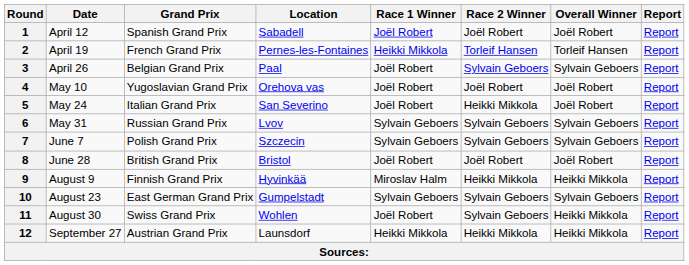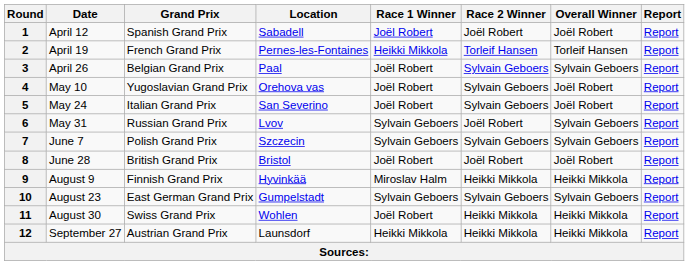 <table class="wikitable" style="font-size: 95%;">
 <tr>
 <th align=center>Round</th>
 <th align=center>Date</th>
 <th align=center>Grand Prix</th>
 <th align=center>Location</th>
 <th align=center>Race 1 Winner</th>
 <th align=center>Race 2 Winner</th>
 <th align=center>Overall Winner</th>
 <th align=center>Report</th>
 </tr>
 <tr>
 <th>1</th>
 <td>April 12</td>
 <td> Spanish Grand Prix</td>
 <td><a href='#'>Sabadell</a></td>
 <td> <a href='#'>Joël Robert</a></td>
 <td> Joël Robert</td>
 <td> Joël Robert</td>
 <td><a href='#'>Report</a></td>
 </tr>
 <tr>
 <th>2</th>
 <td>April 19</td>
 <td> French Grand Prix</td>
 <td><a href='#'>Pernes-les-Fontaines</a></td>
 <td> <a href='#'>Heikki Mikkola</a></td>
 <td> <a href='#'>Torleif Hansen</a></td>
 <td> Torleif Hansen</td>
 <td><a href='#'>Report</a></td>
 </tr>
 <tr>
 <th>3</th>
 <td>April 26</td>
 <td> Belgian Grand Prix</td>
 <td><a href='#'>Paal</a></td>
 <td> Joël Robert</td>
 <td> <a href='#'>Sylvain Geboers</a></td>
 <td> Sylvain Geboers</td>
 <td><a href='#'>Report</a></td>
 </tr>
 <tr>
 <th>4</th>
 <td>May 10</td>
 <td> Yugoslavian Grand Prix</td>
 <td><a href='#'>Orehova vas</a></td>
 <td> Joël Robert</td>
-<td> Joël Robert</td>
+<td> Sylvain Geboers</td>
 <td> Joël Robert</td>
 <td><a href='#'>Report</a></td>
 </tr>
 <tr>
 <th>5</th>
 <td>May 24</td>
 <td> Italian Grand Prix</td>
 <td><a href='#'>San Severino</a></td>
 <td> Joël Robert</td>
-<td> Heikki Mikkola</td>
+<td> Sylvain Geboers</td>
 <td> Joël Robert</td>
 <td><a href='#'>Report</a></td>
 </tr>
 <tr>
 <th>6</th>
 <td>May 31</td>
 <td> Russian Grand Prix</td>
 <td><a href='#'>Lvov</a></td>
 <td> Sylvain Geboers</td>
-<td> Sylvain Geboers</td>
+<td> Joël Robert</td>
 <td> Sylvain Geboers</td>
 <td><a href='#'>Report</a></td>
 </tr>
 <tr>
 <th>7</th>
 <td>June 7</td>
 <td> Polish Grand Prix</td>
 <td><a href='#'>Szczecin</a></td>
 <td> Sylvain Geboers</td>
 <td> Sylvain Geboers</td>
 <td> Sylvain Geboers</td>
 <td><a href='#'>Report</a></td>
 </tr>
 <tr>
 <th>8</th>
 <td>June 28</td>
 <td> British Grand Prix</td>
 <td><a href='#'>Bristol</a></td>
 <td> Joël Robert</td>
 <td> Joël Robert</td>
 <td> Joël Robert</td>
 <td><a href='#'>Report</a></td>
 </tr>
 <tr>
 <th>9</th>
 <td>August 9</td>
 <td> Finnish Grand Prix</td>
 <td><a href='#'>Hyvinkää</a></td>
 <td> Miroslav Halm</td>
 <td> Heikki Mikkola</td>
 <td> Heikki Mikkola</td>
 <td><a href='#'>Report</a></td>
 </tr>
 <tr>
 <th>10</th>
 <td>August 23</td>
 <td> East German Grand Prix</td>
 <td><a href='#'>Gumpelstadt</a></td>
 <td> Sylvain Geboers</td>
 <td> Sylvain Geboers</td>
 <td> Sylvain Geboers</td>
 <td><a href='#'>Report</a></td>
 </tr>
 <tr>
 <th>11</th>
 <td>August 30</td>
 <td> Swiss Grand Prix</td>
 <td><a href='#'>Wohlen</a></td>
 <td> Joël Robert</td>
-<td> Sylvain Geboers</td>
+<td> Heikki Mikkola</td>
 <td> Heikki Mikkola</td>
 <td><a href='#'>Report</a></td>
 </tr>
 <tr>
 <th>12</th>
 <td>September 27</td>
 <td> Austrian Grand Prix</td>
 <td>Launsdorf</td>
 <td> Heikki Mikkola</td>
 <td> Heikki Mikkola</td>
 <td> Heikki Mikkola</td>
 <td><a href='#'>Report</a></td>
 </tr>
 <tr>
 <th colspan=8>Sources:</th>
 </tr>
 </table>
